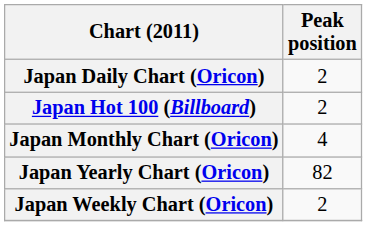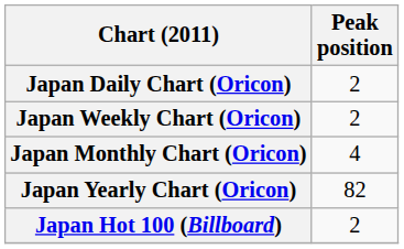 <table class="wikitable plainrowheaders">
 <tr>
 <th>Chart (2011)</th>
 <th>Peak<br>position</th>
 </tr>
 <tr>
 <th scope="row">Japan Daily Chart (<a href='#'>Oricon</a>)</th>
 <td style="text-align:center;">2</td>
 </tr>
 <tr>
-<th scope="row"><a href='#'>Japan Hot 100</a> (<em><a href='#'>Billboard</a></em>)</th>
+<th scope="row">Japan Weekly Chart (<a href='#'>Oricon</a>)</th>
 <td style="text-align:center;">2</td>
 </tr>
 <tr>
 <th scope="row">Japan Monthly Chart (<a href='#'>Oricon</a>)</th>
 <td style="text-align:center;">4</td>
 </tr>
 <tr>
 <th scope="row">Japan Yearly Chart (<a href='#'>Oricon</a>)</th>
 <td style="text-align:center;">82</td>
 </tr>
 <tr>
-<th scope="row">Japan Weekly Chart (<a href='#'>Oricon</a>)</th>
+<th scope="row"><a href='#'>Japan Hot 100</a> (<em><a href='#'>Billboard</a></em>)</th>
 <td style="text-align:center;">2</td>
 </tr>
 <tr>
 </tr>
 </table>
